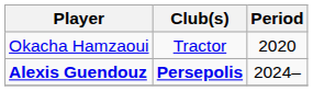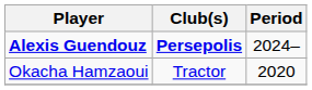 <table class="wikitable collapsible collapsed" style="text-align:center;font-size:95%">
 <tr>
 <th scope="col">Player</th>
 <th scope="col" class="unsortable">Club(s)</th>
 <th scope="col">Period</th>
 </tr>
 <tr>
+<td align="left"><strong><a href='#'>Alexis Guendouz</a></strong></td>
+<td><strong><a href='#'>Persepolis</a></strong></td>
+<td>2024–</td>
+</tr>
+<tr>
 <td align="left"><a href='#'>Okacha Hamzaoui</a></td>
 <td><a href='#'>Tractor</a></td>
 <td>2020</td>
 </tr>
 <tr>
-<td align="left"><strong><a href='#'>Alexis Guendouz</a></strong></td>
-<td><strong><a href='#'>Persepolis</a></strong></td>
-<td>2024–</td>
-</tr>
-<tr>
 </tr>
 </table>
